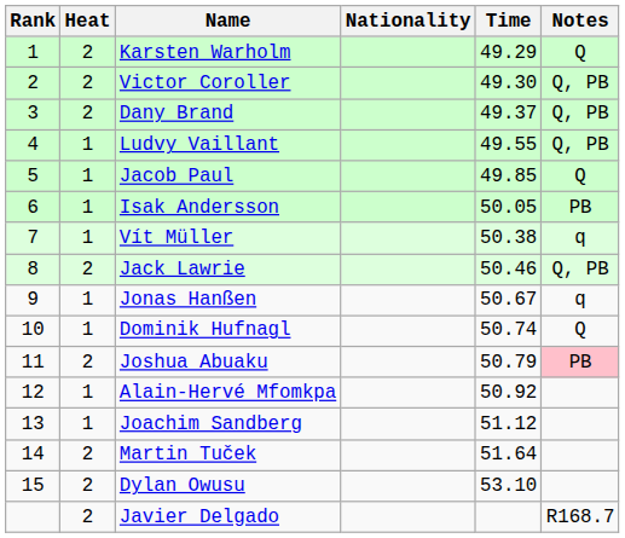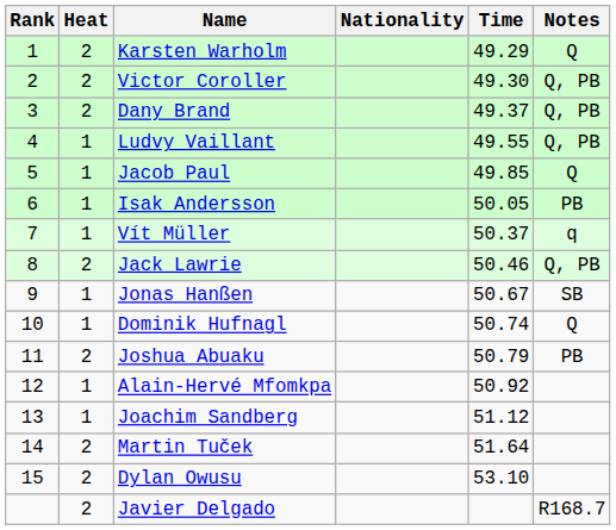 <table class="wikitable sortable" style="text-align:center">
 <tr>
 <th>Rank</th>
 <th>Heat</th>
 <th>Name</th>
 <th>Nationality</th>
 <th>Time</th>
 <th>Notes</th>
 </tr>
 <tr bgcolor=ccffcc>
 <td>1</td>
 <td>2</td>
 <td align=left><a href='#'>Karsten Warholm</a></td>
 <td align=left></td>
 <td>49.29</td>
 <td>Q</td>
 </tr>
 <tr bgcolor=ccffcc>
 <td>2</td>
 <td>2</td>
 <td align=left><a href='#'>Victor Coroller</a></td>
 <td align=left></td>
 <td>49.30</td>
 <td>Q, PB</td>
 </tr>
 <tr bgcolor=ccffcc>
 <td>3</td>
 <td>2</td>
 <td align=left><a href='#'>Dany Brand</a></td>
 <td align=left></td>
 <td>49.37</td>
 <td>Q, PB</td>
 </tr>
 <tr bgcolor=ccffcc>
 <td>4</td>
 <td>1</td>
 <td align=left><a href='#'>Ludvy Vaillant</a></td>
 <td align=left></td>
 <td>49.55</td>
 <td>Q, PB</td>
 </tr>
 <tr bgcolor=ccffcc>
 <td>5</td>
 <td>1</td>
 <td align=left><a href='#'>Jacob Paul</a></td>
 <td align=left></td>
 <td>49.85</td>
 <td>Q</td>
 </tr>
 <tr bgcolor=ccffcc>
 <td>6</td>
 <td>1</td>
 <td align=left><a href='#'>Isak Andersson</a></td>
 <td align=left></td>
 <td>50.05</td>
 <td>PB</td>
 </tr>
 <tr bgcolor=ddffdd>
 <td>7</td>
 <td>1</td>
 <td align=left><a href='#'>Vít Müller</a></td>
 <td align=left></td>
-<td>50.38</td>
+<td>50.37</td>
 <td>q</td>
 </tr>
 <tr bgcolor=ddffdd>
 <td>8</td>
 <td>2</td>
 <td align=left><a href='#'>Jack Lawrie</a></td>
 <td align=left></td>
 <td>50.46</td>
 <td>Q, PB</td>
 </tr>
 <tr>
 <td>9</td>
 <td>1</td>
 <td align=left><a href='#'>Jonas Hanßen</a></td>
 <td align=left></td>
 <td>50.67</td>
-<td>q</td>
+<td>SB</td>
 </tr>
 <tr>
 <td>10</td>
 <td>1</td>
 <td align=left><a href='#'>Dominik Hufnagl</a></td>
 <td align=left></td>
 <td>50.74</td>
 <td>Q</td>
 </tr>
 <tr>
 <td>11</td>
 <td>2</td>
 <td align=left><a href='#'>Joshua Abuaku</a></td>
 <td align=left></td>
 <td>50.79</td>
-<td style="background: pink;">PB</td>
+<td>PB</td>
 </tr>
 <tr>
 <td>12</td>
 <td>1</td>
 <td align=left><a href='#'>Alain-Hervé Mfomkpa</a></td>
 <td align=left></td>
 <td>50.92</td>
 <td></td>
 </tr>
 <tr>
 <td>13</td>
 <td>1</td>
 <td align=left><a href='#'>Joachim Sandberg</a></td>
 <td align=left></td>
 <td>51.12</td>
 <td></td>
 </tr>
 <tr>
 <td>14</td>
 <td>2</td>
 <td align=left><a href='#'>Martin Tuček</a></td>
 <td align=left></td>
 <td>51.64</td>
 <td></td>
 </tr>
 <tr>
 <td>15</td>
 <td>2</td>
 <td align=left><a href='#'>Dylan Owusu</a></td>
 <td align=left></td>
 <td>53.10</td>
 <td></td>
 </tr>
 <tr>
 <td></td>
 <td>2</td>
 <td align=left><a href='#'>Javier Delgado</a></td>
 <td align=left></td>
 <td></td>
 <td>R168.7</td>
 </tr>
 </table>
